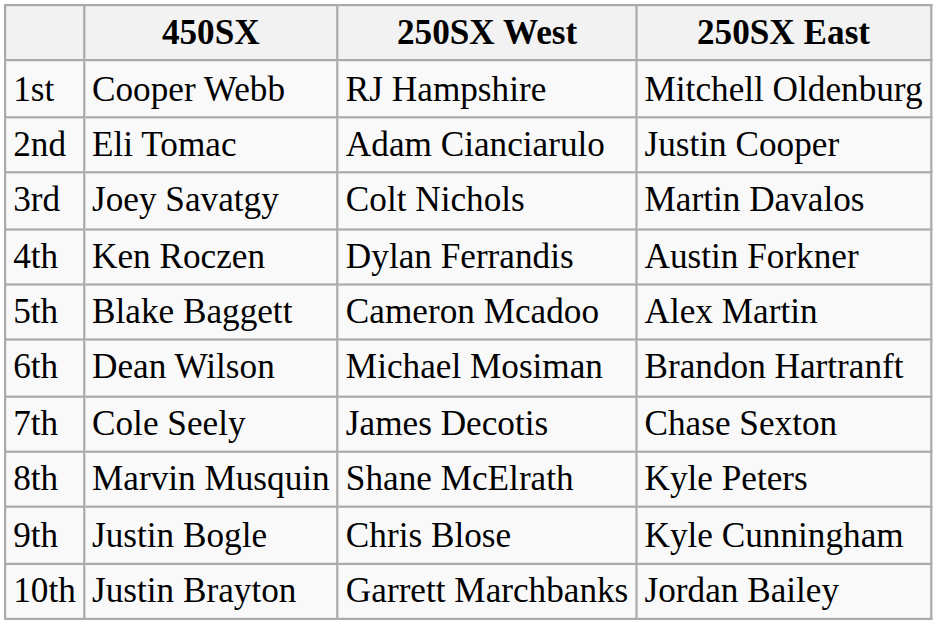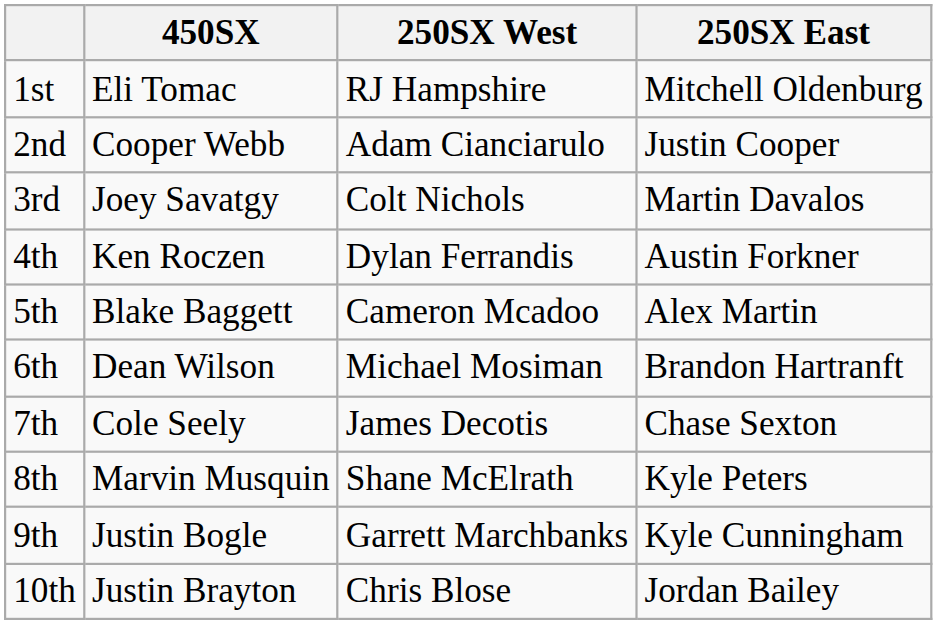 <table class="wikitable">
 <tr>
 <th></th>
 <th>450SX</th>
 <th>250SX West</th>
 <th>250SX East</th>
 </tr>
 <tr>
 <td>1st</td>
-<td>Cooper Webb</td>
+<td>Eli Tomac</td>
 <td>RJ Hampshire</td>
 <td>Mitchell Oldenburg</td>
 </tr>
 <tr>
 <td>2nd</td>
-<td>Eli Tomac</td>
+<td>Cooper Webb</td>
 <td>Adam Cianciarulo</td>
 <td>Justin Cooper</td>
 </tr>
 <tr>
 <td>3rd</td>
 <td>Joey Savatgy</td>
 <td>Colt Nichols</td>
 <td>Martin Davalos</td>
 </tr>
 <tr>
 <td>4th</td>
 <td>Ken Roczen</td>
 <td>Dylan Ferrandis</td>
 <td>Austin Forkner</td>
 </tr>
 <tr>
 <td>5th</td>
 <td>Blake Baggett</td>
 <td>Cameron Mcadoo</td>
 <td>Alex Martin</td>
 </tr>
 <tr>
 <td>6th</td>
 <td>Dean Wilson</td>
 <td>Michael Mosiman</td>
 <td>Brandon Hartranft</td>
 </tr>
 <tr>
 <td>7th</td>
 <td>Cole Seely</td>
 <td>James Decotis</td>
 <td>Chase Sexton</td>
 </tr>
 <tr>
 <td>8th</td>
 <td>Marvin Musquin</td>
 <td>Shane McElrath</td>
 <td>Kyle Peters</td>
 </tr>
 <tr>
 <td>9th</td>
 <td>Justin Bogle</td>
-<td>Chris Blose</td>
+<td>Garrett Marchbanks</td>
 <td>Kyle Cunningham</td>
 </tr>
 <tr>
 <td>10th</td>
 <td>Justin Brayton</td>
-<td>Garrett Marchbanks</td>
+<td>Chris Blose</td>
 <td>Jordan Bailey</td>
 </tr>
 </table>
